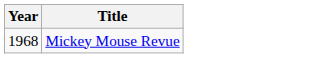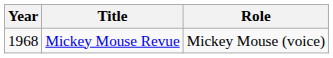 <table class = "wikitable sortable">
 <tr>
 <th>Year</th>
 <th>Title</th>
+<th>Role</th>
 </tr>
 <tr>
 <td>1968</td>
 <td><a href='#'>Mickey Mouse Revue</a></td>
+<td>Mickey Mouse (voice)</td>
 </tr>
 </table>
